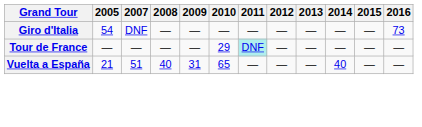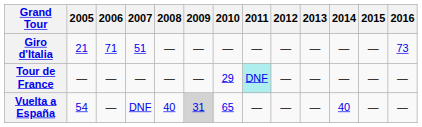 <table class="wikitable plainrowheaders">
 <tr>
 <th scope="col"><a href='#'>Grand Tour</a></th>
 <th scope="col">2005</th>
+<th scope="col">2006</th>
 <th scope="col">2007</th>
 <th scope="col">2008</th>
 <th scope="col">2009</th>
 <th scope="col">2010</th>
 <th scope="col">2011</th>
 <th scope="col">2012</th>
 <th scope="col">2013</th>
 <th scope="col">2014</th>
 <th scope="col">2015</th>
 <th scope="col">2016</th>
 </tr>
 <tr style="text-align:center;">
 <th scope="row"> <a href='#'>Giro d'Italia</a></th>
-<td><a href='#'>54</a></td>
-<td><a href='#'>DNF</a></td>
+<td><a href='#'>21</a></td>
+<td><a href='#'>71</a></td>
+<td><a href='#'>51</a></td>
 <td>—</td>
 <td>—</td>
 <td>—</td>
 <td>—</td>
 <td>—</td>
 <td>—</td>
 <td>—</td>
 <td>—</td>
 <td><a href='#'>73</a></td>
 </tr>
 <tr style="text-align:center;">
 <th scope="row"> <a href='#'>Tour de France</a></th>
 <td>—</td>
 <td>—</td>
 <td>—</td>
 <td>—</td>
+<td>—</td>
 <td><a href='#'>29</a></td>
 <td style="background: paleturquoise;"><a href='#'>DNF</a></td>
 <td>—</td>
 <td>—</td>
 <td>—</td>
 <td>—</td>
 <td>—</td>
 </tr>
 <tr style="text-align:center;">
 <th scope="row"> <a href='#'>Vuelta a España</a></th>
-<td><a href='#'>21</a></td>
-<td><a href='#'>51</a></td>
+<td><a href='#'>54</a></td>
+<td>—</td>
+<td><a href='#'>DNF</a></td>
 <td><a href='#'>40</a></td>
-<td><a href='#'>31</a></td>
+<td style="background: lightgrey;"><a href='#'>31</a></td>
 <td><a href='#'>65</a></td>
 <td>—</td>
 <td>—</td>
 <td>—</td>
 <td><a href='#'>40</a></td>
 <td>—</td>
 <td>—</td>
 </tr>
 </table>
